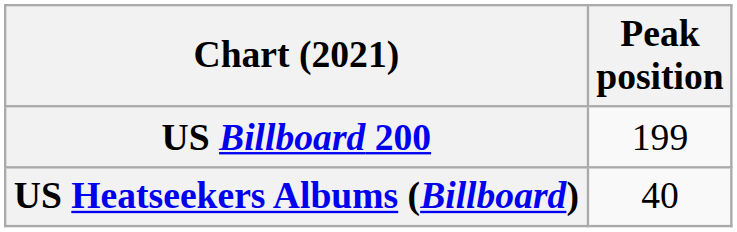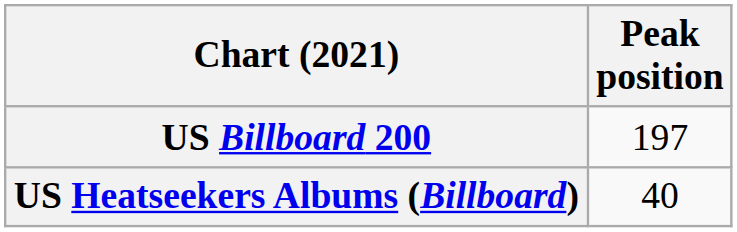 <table class="wikitable sortable plainrowheaders" style="text-align:center">
 <tr>
 <th scope="col">Chart (2021)</th>
 <th scope="col">Peak<br> position</th>
 </tr>
 <tr>
 <th scope="row">US <a href='#'><em>Billboard</em> 200</a></th>
-<td>199</td>
+<td>197</td>
 </tr>
 <tr>
 <th scope="row">US <a href='#'>Heatseekers Albums</a> (<em><a href='#'>Billboard</a></em>)</th>
 <td>40</td>
 </tr>
 </table>
